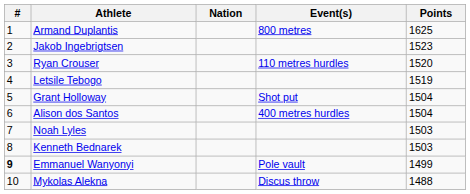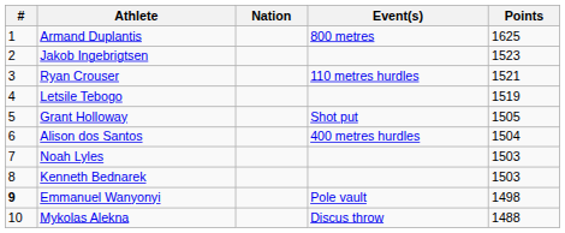 <table class="wikitable" width=100% style="font-size:90%; text-align:left;">
 <tr>
 <th>#</th>
 <th>Athlete</th>
 <th>Nation</th>
 <th>Event(s)</th>
 <th>Points</th>
 </tr>
 <tr>
 <td>1</td>
 <td><a href='#'>Armand Duplantis</a></td>
 <td></td>
 <td><a href='#'>800 metres</a></td>
 <td>1625</td>
 </tr>
 <tr>
 <td>2</td>
 <td><a href='#'>Jakob Ingebrigtsen</a></td>
 <td></td>
 <td></td>
 <td>1523</td>
 </tr>
 <tr>
 <td>3</td>
 <td><a href='#'>Ryan Crouser</a></td>
 <td></td>
 <td><a href='#'>110 metres hurdles</a></td>
-<td>1520</td>
+<td>1521</td>
 </tr>
 <tr>
 <td>4</td>
 <td><a href='#'>Letsile Tebogo</a></td>
 <td></td>
 <td></td>
 <td>1519</td>
 </tr>
 <tr>
 <td>5</td>
 <td><a href='#'>Grant Holloway</a></td>
 <td></td>
 <td {{nowrap><a href='#'>Shot put</a></td>
-<td>1504</td>
+<td>1505</td>
 </tr>
 <tr>
 <td>6</td>
 <td><a href='#'>Alison dos Santos</a></td>
 <td></td>
 <td><a href='#'>400 metres hurdles</a></td>
 <td>1504</td>
 </tr>
 <tr>
 <td>7</td>
 <td><a href='#'>Noah Lyles</a></td>
 <td></td>
 <td></td>
 <td>1503</td>
 </tr>
 <tr>
 <td>8</td>
 <td><a href='#'>Kenneth Bednarek</a></td>
 <td></td>
 <td></td>
 <td>1503</td>
 </tr>
 <tr>
 <td><strong>9</strong></td>
 <td><a href='#'>Emmanuel Wanyonyi</a></td>
 <td></td>
 <td><a href='#'>Pole vault</a></td>
-<td>1499</td>
+<td>1498</td>
 </tr>
 <tr>
 <td>10</td>
 <td><a href='#'>Mykolas Alekna</a></td>
 <td></td>
 <td><a href='#'>Discus throw</a></td>
 <td>1488</td>
 </tr>
 </table>
